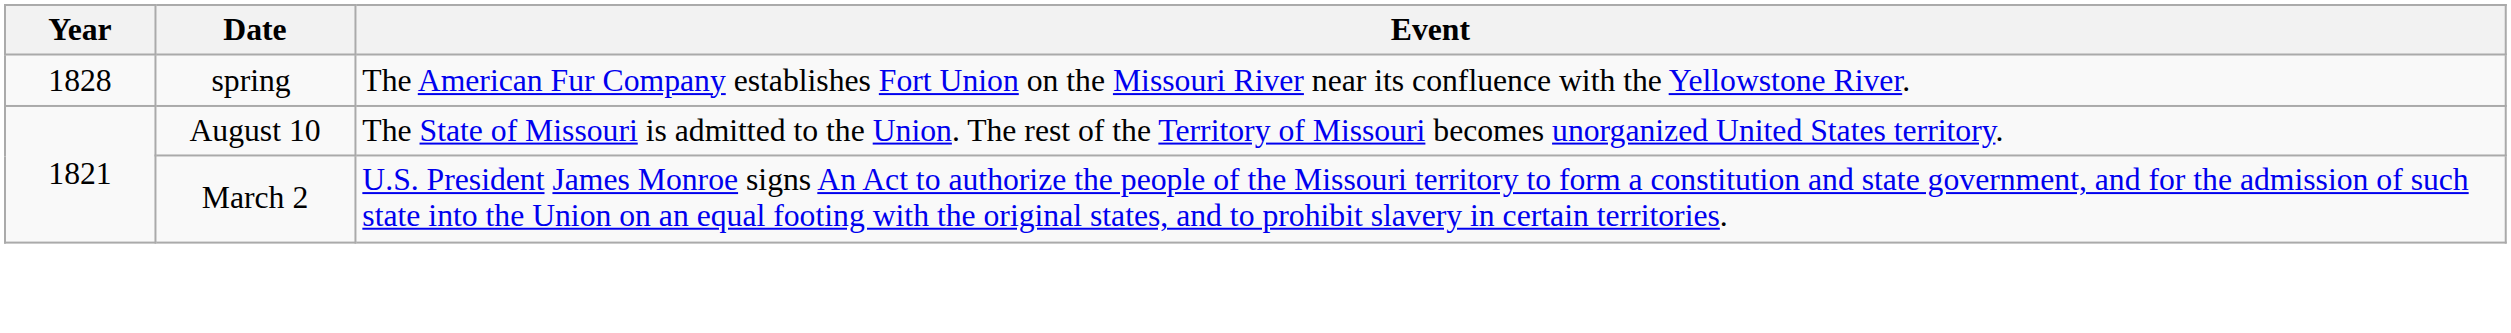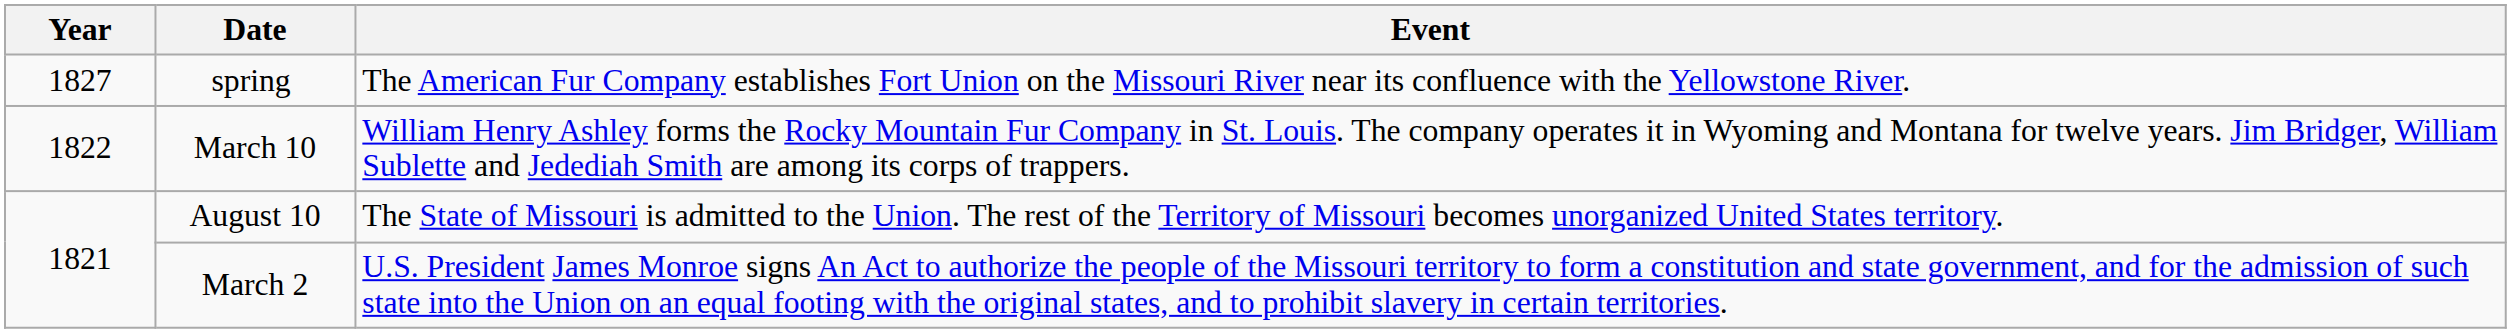 <table class="wikitable" style="width:100%;">
 <tr>
 <th style="width:6%">Year</th>
 <th style="width:8%">Date</th>
 <th style="width:86%">Event</th>
 </tr>
 <tr>
-<td align=center rowspan=1>1828</td>
+<td align=center rowspan=1>1827</td>
 <td align=center>spring </td>
 <td>The <a href='#'>American Fur Company</a> establishes <a href='#'>Fort Union</a> on the <a href='#'>Missouri River</a> near its confluence with the <a href='#'>Yellowstone River</a>.</td>
+</tr>
+<tr>
+<td align=center rowspan=1>1822</td>
+<td align=center>March 10</td>
+<td><a href='#'>William Henry Ashley</a> forms the <a href='#'>Rocky Mountain Fur Company</a> in <a href='#'>St. Louis</a>. The company operates it in Wyoming and Montana for twelve years.  <a href='#'>Jim Bridger</a>, <a href='#'>William Sublette</a> and <a href='#'>Jedediah Smith</a> are among its corps of trappers.</td>
 </tr>
 <tr>
 <td align=center rowspan=2>1821</td>
 <td align=center>August 10</td>
 <td>The <a href='#'>State of Missouri</a> is admitted to the <a href='#'>Union</a>.  The rest of the <a href='#'>Territory of Missouri</a> becomes <a href='#'>unorganized United States territory</a>.</td>
 </tr>
 <tr>
 <td align=center>March 2</td>
 <td><a href='#'>U.S. President</a> <a href='#'>James Monroe</a> signs <a href='#'>An Act to authorize the people of the Missouri territory to form a constitution and state government, and for the admission of such state into the Union on an equal footing with the original states, and to prohibit slavery in certain territories</a>.</td>
 </tr>
 </table>
